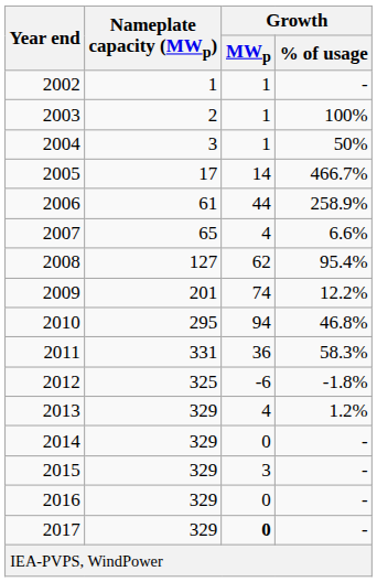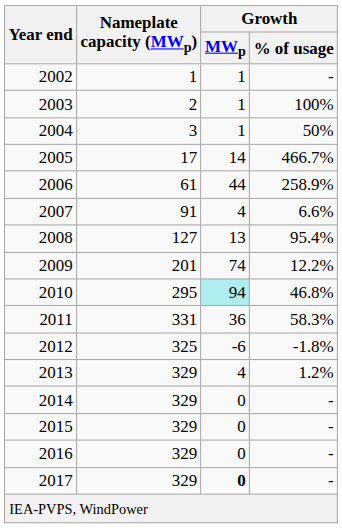 <table class="wikitable" style="float: left; text-align: right; margin-right: 10px;">
 <tr>
 <th rowspan=2>Year end</th>
 <th rowspan=2>Nameplate<br>capacity (<a href='#'>MW</a><sub>p</sub>)</th>
 <th colspan=2>Growth</th>
 </tr>
 <tr>
 <th><a href='#'>MW</a><sub>p</sub></th>
 <th>% of usage</th>
 </tr>
 <tr>
 <td>2002</td>
 <td>1</td>
 <td>1</td>
 <td>-</td>
 </tr>
 <tr>
 <td>2003</td>
 <td>2</td>
 <td>1</td>
 <td>100%</td>
 </tr>
 <tr>
 <td>2004</td>
 <td>3</td>
 <td>1</td>
 <td>50%</td>
 </tr>
 <tr>
 <td>2005</td>
 <td>17</td>
 <td>14</td>
 <td>466.7%</td>
 </tr>
 <tr>
 <td>2006</td>
 <td>61</td>
 <td>44</td>
 <td>258.9%</td>
 </tr>
 <tr>
 <td>2007</td>
-<td>65</td>
+<td>91</td>
 <td>4</td>
 <td>6.6%</td>
 </tr>
 <tr>
 <td>2008</td>
 <td>127</td>
-<td>62</td>
+<td>13</td>
 <td>95.4%</td>
 </tr>
 <tr>
 <td>2009</td>
 <td>201</td>
 <td>74</td>
 <td>12.2%</td>
 </tr>
 <tr>
 <td>2010</td>
 <td>295</td>
-<td>94</td>
+<td style="background: paleturquoise;">94</td>
 <td>46.8%</td>
 </tr>
 <tr>
 <td>2011</td>
 <td>331</td>
 <td>36</td>
 <td>58.3%</td>
 </tr>
 <tr>
 <td>2012</td>
 <td>325</td>
 <td>-6</td>
 <td>-1.8%</td>
 </tr>
 <tr>
 <td>2013</td>
 <td>329</td>
 <td>4</td>
 <td>1.2%</td>
 </tr>
 <tr>
 <td>2014</td>
 <td>329</td>
 <td>0</td>
 <td>-</td>
 </tr>
 <tr>
 <td>2015</td>
 <td>329</td>
-<td>3</td>
+<td>0</td>
 <td>-</td>
 </tr>
 <tr>
 <td>2016</td>
 <td>329</td>
 <td>0</td>
 <td>-</td>
 </tr>
 <tr>
 <td>2017</td>
 <td>329</td>
 <td><strong>0</strong></td>
 <td>-</td>
 </tr>
 <tr>
 <th colspan=4 style="font-weight: normal; font-size: 0.85em; text-align: left; padding: 6px 2px 4px 4px;">IEA-PVPS, WindPower</th>
 </tr>
 </table>
